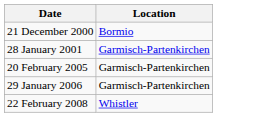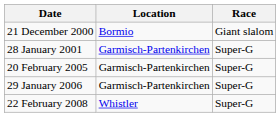 <table class="wikitable">
 <tr>
 <th><strong>Date</strong></th>
 <th>Location</th>
+<th><strong>Race</strong></th>
 </tr>
 <tr>
 <td>21 December 2000</td>
 <td> <a href='#'>Bormio</a></td>
+<td>Giant slalom</td>
 </tr>
 <tr>
 <td>28 January 2001</td>
 <td> <a href='#'>Garmisch-Partenkirchen</a></td>
+<td>Super-G</td>
 </tr>
 <tr>
 <td>20 February 2005</td>
 <td> Garmisch-Partenkirchen</td>
+<td>Super-G</td>
 </tr>
 <tr>
 <td>29 January 2006</td>
 <td> Garmisch-Partenkirchen</td>
+<td>Super-G</td>
 </tr>
 <tr>
 <td>22 February 2008</td>
 <td> <a href='#'>Whistler</a></td>
+<td>Super-G</td>
 </tr>
 </table>
